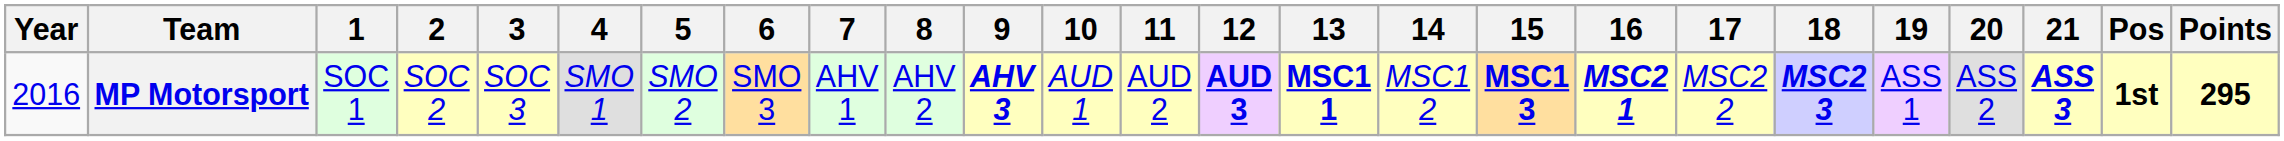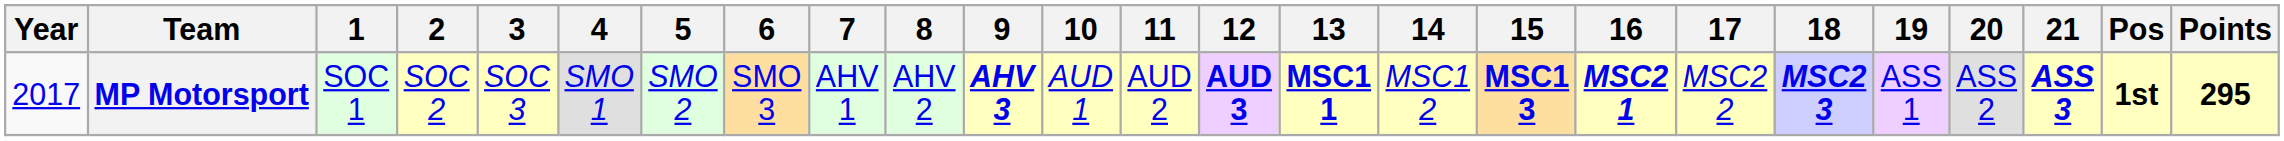 <table class="wikitable" style="text-align:center; font-size:85%">
 <tr>
 <th>Year</th>
 <th>Team</th>
 <th>1</th>
 <th>2</th>
 <th>3</th>
 <th>4</th>
 <th>5</th>
 <th>6</th>
 <th>7</th>
 <th>8</th>
 <th>9</th>
 <th>10</th>
 <th>11</th>
 <th>12</th>
 <th>13</th>
 <th>14</th>
 <th>15</th>
 <th>16</th>
 <th>17</th>
 <th>18</th>
 <th>19</th>
 <th>20</th>
 <th>21</th>
 <th>Pos</th>
 <th>Points</th>
 </tr>
 <tr>
-<td><a href='#'>2016</a></td>
+<td><a href='#'>2017</a></td>
 <th nowrap><a href='#'>MP Motorsport</a></th>
 <td style="background:#DFFFDF;"><a href='#'>SOC<br>1</a><br></td>
 <td style="background:#FFFFBF;"><em><a href='#'>SOC<br>2</a></em><br></td>
 <td style="background:#FFFFBF;"><em><a href='#'>SOC<br>3</a></em><br></td>
 <td style="background:#DFDFDF;"><em><a href='#'>SMO<br>1</a></em><br></td>
 <td style="background:#DFFFDF;"><em><a href='#'>SMO<br>2</a></em><br></td>
 <td style="background:#FFDF9F;"><a href='#'>SMO<br>3</a><br></td>
 <td style="background:#DFFFDF;"><a href='#'>AHV<br>1</a><br></td>
 <td style="background:#DFFFDF;"><a href='#'>AHV<br>2</a><br></td>
 <td style="background:#FFFFBF;"><strong><em><a href='#'>AHV<br>3</a></em></strong><br></td>
 <td style="background:#FFFFBF;"><em><a href='#'>AUD<br>1</a></em><br></td>
 <td style="background:#FFFFBF;"><a href='#'>AUD<br>2</a><br></td>
 <td style="background:#EFCFFF;"><strong><a href='#'>AUD<br>3</a></strong><br></td>
 <td style="background:#FFFFBF;"><strong><a href='#'>MSC1<br>1</a></strong><br></td>
 <td style="background:#FFFFBF;"><em><a href='#'>MSC1<br>2</a></em><br></td>
 <td style="background:#FFDF9F;"><strong><a href='#'>MSC1<br>3</a></strong><br></td>
 <td style="background:#FFFFBF;"><strong><em><a href='#'>MSC2<br>1</a></em></strong><br></td>
 <td style="background:#FFFFBF;"><em><a href='#'>MSC2<br>2</a></em><br></td>
 <td style="background:#CFCFFF;"><strong><em><a href='#'>MSC2<br>3</a></em></strong><br></td>
 <td style="background:#EFCFFF;"><a href='#'>ASS<br>1</a><br></td>
 <td style="background:#DFDFDF;"><a href='#'>ASS<br>2</a><br></td>
 <td style="background:#FFFFBF;"><strong><em><a href='#'>ASS<br>3</a></em><br></strong></td>
 <th style="background:#FFFFBF;">1st</th>
 <th style="background:#FFFFBF;">295</th>
 </tr>
 </table>
